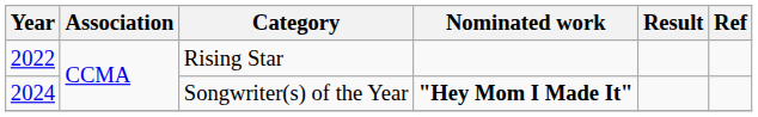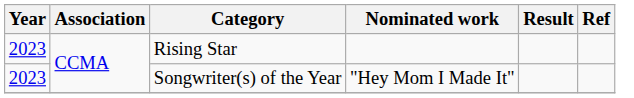 <table class="wikitable">
 <tr>
 <th>Year</th>
 <th>Association</th>
 <th>Category</th>
 <th>Nominated work</th>
 <th>Result</th>
 <th>Ref</th>
 </tr>
 <tr>
-<td><a href='#'>2022</a></td>
+<td><a href='#'>2023</a></td>
 <td rowspan="2"><a href='#'>CCMA</a></td>
 <td>Rising Star</td>
 <td></td>
 <td></td>
 <td></td>
 </tr>
 <tr>
-<td><a href='#'>2024</a></td>
+<td><a href='#'>2023</a></td>
 <td>Songwriter(s) of the Year<br></td>
-<td><strong>"Hey Mom I Made It"</strong></td>
+<td>"Hey Mom I Made It"</td>
 <td></td>
 <td></td>
 </tr>
 <tr>
 </tr>
 </table>
